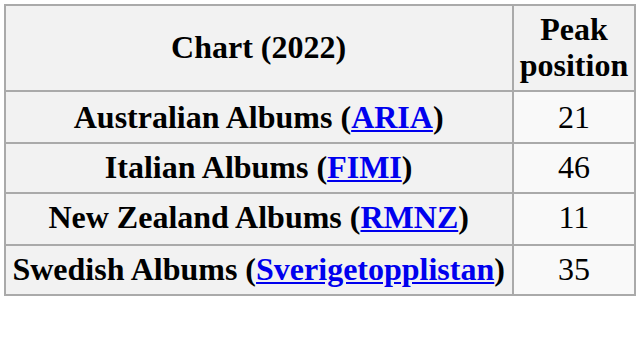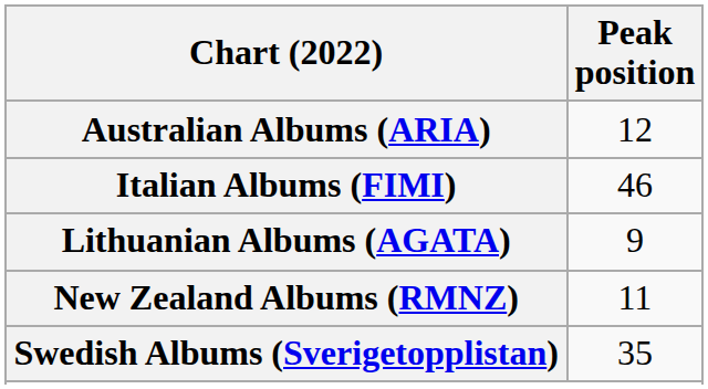 <table class="wikitable sortable plainrowheaders" style="text-align:center">
 <tr>
 <th scope="col">Chart (2022)</th>
 <th scope="col">Peak<br>position</th>
 </tr>
 <tr>
 <th scope="row">Australian Albums (<a href='#'>ARIA</a>)</th>
-<td>21</td>
+<td>12</td>
 </tr>
 <tr>
 </tr>
 <tr>
 </tr>
 <tr>
 </tr>
 <tr>
 </tr>
 <tr>
 </tr>
 <tr>
 </tr>
 <tr>
 </tr>
 <tr>
 </tr>
 <tr>
 </tr>
 <tr>
 </tr>
 <tr>
 <th scope="row">Italian Albums (<a href='#'>FIMI</a>)</th>
 <td>46</td>
 </tr>
 <tr>
+<th scope="row">Lithuanian Albums (<a href='#'>AGATA</a>)</th>
+<td>9</td>
+</tr>
+<tr>
 <th scope="row">New Zealand Albums (<a href='#'>RMNZ</a>)</th>
 <td>11</td>
 </tr>
 <tr>
 </tr>
 <tr>
 <th scope="row">Swedish Albums (<a href='#'>Sverigetopplistan</a>)</th>
 <td>35</td>
 </tr>
 <tr>
 </tr>
 <tr>
 </tr>
 <tr>
 </tr>
 <tr>
 </tr>
 <tr>
 </tr>
 </table>
